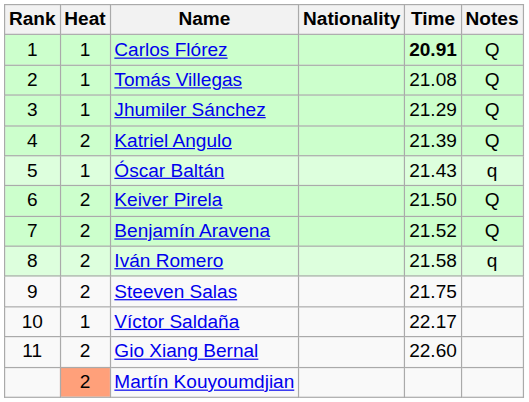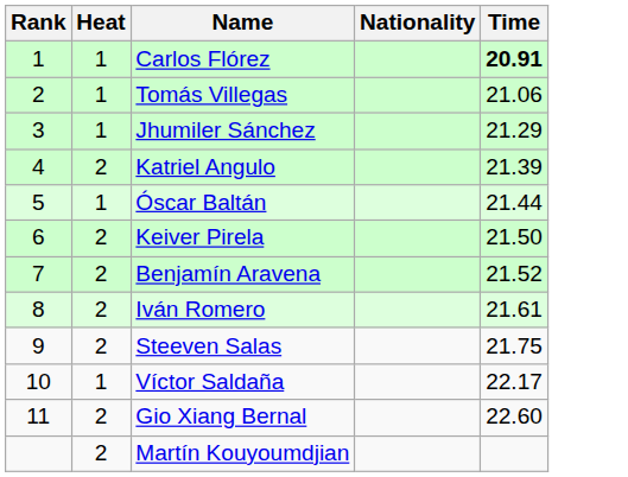 <table class="wikitable sortable" style="text-align:center">
 <tr>
 <th>Rank</th>
 <th>Heat</th>
 <th>Name</th>
 <th>Nationality</th>
 <th>Time</th>
-<th>Notes</th>
 </tr>
 <tr bgcolor=ccffcc>
 <td>1</td>
 <td>1</td>
 <td align=left><a href='#'>Carlos Flórez</a></td>
 <td align=left></td>
 <td><strong>20.91</strong></td>
-<td>Q <strong></strong></td>
 </tr>
 <tr bgcolor=ccffcc>
 <td>2</td>
 <td>1</td>
 <td align=left><a href='#'>Tomás Villegas</a></td>
 <td align=left></td>
-<td>21.08</td>
-<td>Q</td>
+<td>21.06</td>
 </tr>
 <tr bgcolor=ccffcc>
 <td>3</td>
 <td>1</td>
 <td align=left><a href='#'>Jhumiler Sánchez</a></td>
 <td align=left></td>
 <td>21.29</td>
-<td>Q</td>
 </tr>
 <tr bgcolor=ccffcc>
 <td>4</td>
 <td>2</td>
 <td align=left><a href='#'>Katriel Angulo</a></td>
 <td align=left></td>
 <td>21.39</td>
-<td>Q</td>
 </tr>
 <tr bgcolor=ddffdd>
 <td>5</td>
 <td>1</td>
 <td align=left><a href='#'>Óscar Baltán</a></td>
 <td align=left></td>
-<td>21.43</td>
-<td>q</td>
+<td>21.44</td>
 </tr>
 <tr bgcolor=ccffcc>
 <td>6</td>
 <td>2</td>
 <td align=left><a href='#'>Keiver Pirela</a></td>
 <td align=left></td>
 <td>21.50</td>
-<td>Q</td>
 </tr>
 <tr bgcolor=ccffcc>
 <td>7</td>
 <td>2</td>
 <td align=left><a href='#'>Benjamín Aravena</a></td>
 <td align=left></td>
 <td>21.52</td>
-<td>Q</td>
 </tr>
 <tr bgcolor=ddffdd>
 <td>8</td>
 <td>2</td>
 <td align=left><a href='#'>Iván Romero</a></td>
 <td align=left></td>
-<td>21.58</td>
-<td>q</td>
+<td>21.61</td>
 </tr>
 <tr>
 <td>9</td>
 <td>2</td>
 <td align=left><a href='#'>Steeven Salas</a></td>
 <td align=left></td>
 <td>21.75</td>
-<td></td>
 </tr>
 <tr>
 <td>10</td>
 <td>1</td>
 <td align=left><a href='#'>Víctor Saldaña</a></td>
 <td align=left></td>
 <td>22.17</td>
-<td></td>
 </tr>
 <tr>
 <td>11</td>
 <td>2</td>
 <td align=left><a href='#'>Gio Xiang Bernal</a></td>
 <td align=left></td>
 <td>22.60</td>
-<td></td>
 </tr>
 <tr>
 <td></td>
-<td style="background: lightsalmon;">2</td>
+<td>2</td>
 <td align=left><a href='#'>Martín Kouyoumdjian</a></td>
 <td align=left></td>
 <td></td>
-<td></td>
 </tr>
 </table>
